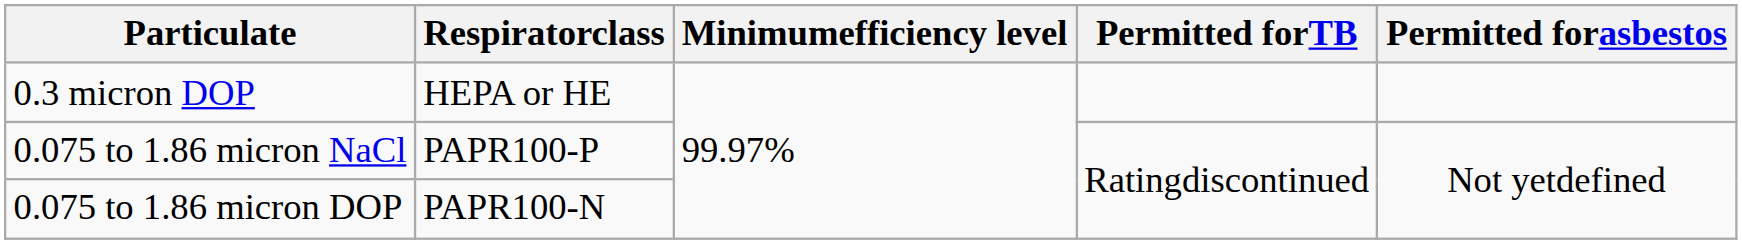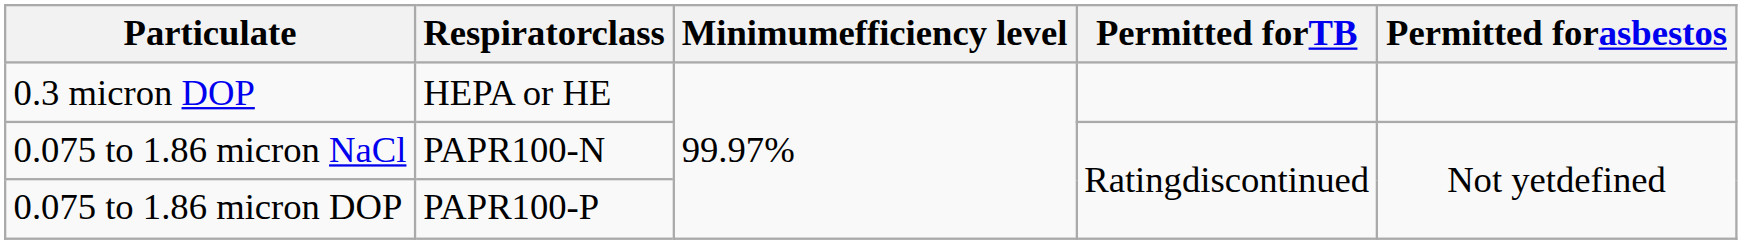 <table class="wikitable mw-collapsible nowrap">
 <tr>
 <th>Particulate</th>
 <th>Respiratorclass</th>
 <th>Minimumefficiency level</th>
 <th>Permitted for<a href='#'>TB</a></th>
 <th>Permitted for<a href='#'>asbestos</a></th>
 </tr>
 <tr>
 <td>0.3 micron <a href='#'>DOP</a></td>
 <td>HEPA or HE</td>
 <td rowspan=3>99.97%</td>
 <td></td>
 <td></td>
 </tr>
 <tr>
 <td>0.075 to 1.86 micron <a href='#'>NaCl</a></td>
-<td>PAPR100-P</td>
+<td>PAPR100-N</td>
 <td rowspan=2 align=center>Ratingdiscontinued</td>
 <td rowspan=2 align=center>Not yetdefined</td>
 </tr>
 <tr>
 <td>0.075 to 1.86 micron DOP</td>
-<td>PAPR100-N</td>
+<td>PAPR100-P</td>
 </tr>
 </table>
